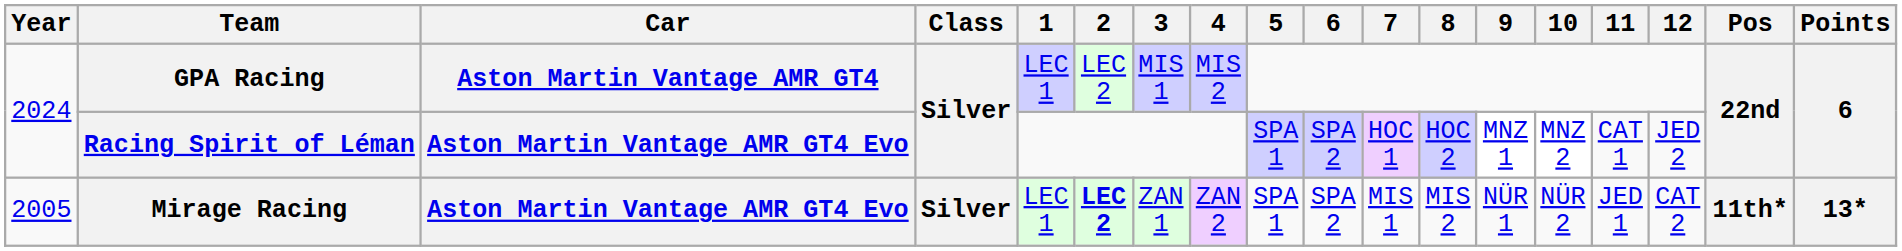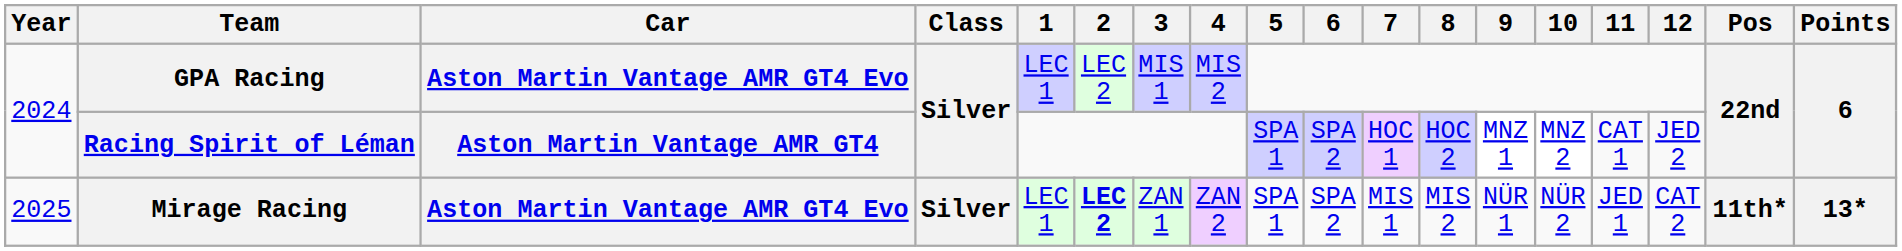 <table class="wikitable" style="text-align:center; font-size:85%">
 <tr>
 <th>Year</th>
 <th>Team</th>
 <th>Car</th>
 <th>Class</th>
 <th>1</th>
 <th>2</th>
 <th>3</th>
 <th>4</th>
 <th>5</th>
 <th>6</th>
 <th>7</th>
 <th>8</th>
 <th>9</th>
 <th>10</th>
 <th>11</th>
 <th>12</th>
 <th>Pos</th>
 <th>Points</th>
 </tr>
 <tr>
 <td rowspan="2"><a href='#'>2024</a></td>
 <th nowrap>GPA Racing</th>
-<th nowrap><a href='#'>Aston Martin Vantage AMR GT4</a></th>
+<th nowrap><a href='#'>Aston Martin Vantage AMR GT4 Evo</a></th>
 <th rowspan="2">Silver</th>
 <td style="background:#CFCFFF;"><a href='#'>LEC<br>1</a><br></td>
 <td style="background:#DFFFDF;"><a href='#'>LEC<br>2</a><br></td>
 <td style="background:#CFCFFF;"><a href='#'>MIS<br>1</a><br></td>
 <td style="background:#CFCFFF;"><a href='#'>MIS<br>2</a><br></td>
 <td colspan=8></td>
 <th rowspan="2" style="background:#;">22nd</th>
 <th rowspan="2" style="background:#;">6</th>
 </tr>
 <tr>
 <th nowrap><a href='#'>Racing Spirit of Léman</a></th>
-<th nowrap><a href='#'>Aston Martin Vantage AMR GT4 Evo</a></th>
+<th nowrap><a href='#'>Aston Martin Vantage AMR GT4</a></th>
 <td colspan=4></td>
 <td style="background:#CFCFFF;"><a href='#'>SPA<br>1</a><br></td>
 <td style="background:#CFCFFF;"><a href='#'>SPA<br>2</a><br></td>
 <td style="background:#EFCFFF;"><a href='#'>HOC<br>1</a><br></td>
 <td style="background:#CFCFFF;"><a href='#'>HOC<br>2</a><br></td>
 <td style="background:#FFFFFF;"><a href='#'>MNZ<br>1</a><br></td>
 <td style="background:#FFFFFF;"><a href='#'>MNZ<br>2</a><br></td>
 <td style="background:#;"><a href='#'>CAT<br>1</a></td>
 <td style="background:#;"><a href='#'>JED<br>2</a></td>
 </tr>
 <tr>
-<td><a href='#'>2005</a></td>
+<td><a href='#'>2025</a></td>
 <th nowrap>Mirage Racing</th>
 <th nowrap><a href='#'>Aston Martin Vantage AMR GT4 Evo</a></th>
 <th>Silver</th>
 <td style="background:#DFFFDF;"><a href='#'>LEC<br>1</a><br></td>
 <td style="background:#DFFFDF;"><strong><a href='#'>LEC<br>2</a><br></strong></td>
 <td style="background:#DFFFDF;"><a href='#'>ZAN<br>1</a><br></td>
 <td style="background:#EFCFFF;"><a href='#'>ZAN<br>2</a><br></td>
 <td style="background:#;"><a href='#'>SPA<br>1</a></td>
 <td style="background:#;"><a href='#'>SPA<br>2</a></td>
 <td style="background:#;"><a href='#'>MIS<br>1</a></td>
 <td style="background:#;"><a href='#'>MIS<br>2</a></td>
 <td style="background:#;"><a href='#'>NÜR<br>1</a></td>
 <td style="background:#;"><a href='#'>NÜR<br>2</a></td>
 <td style="background:#;"><a href='#'>JED<br>1</a></td>
 <td style="background:#;"><a href='#'>CAT<br>2</a></td>
 <th>11th*</th>
 <th>13*</th>
 </tr>
 </table>
